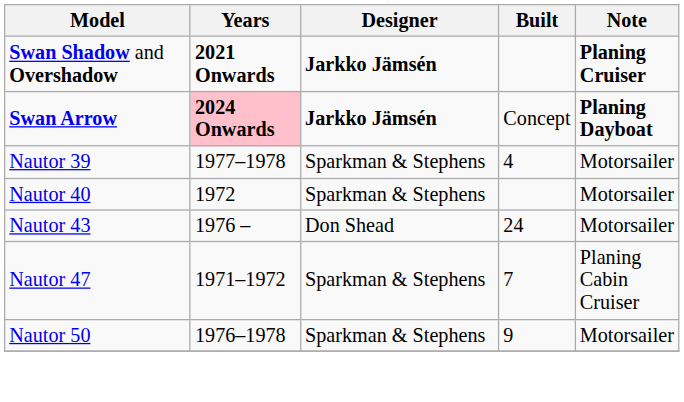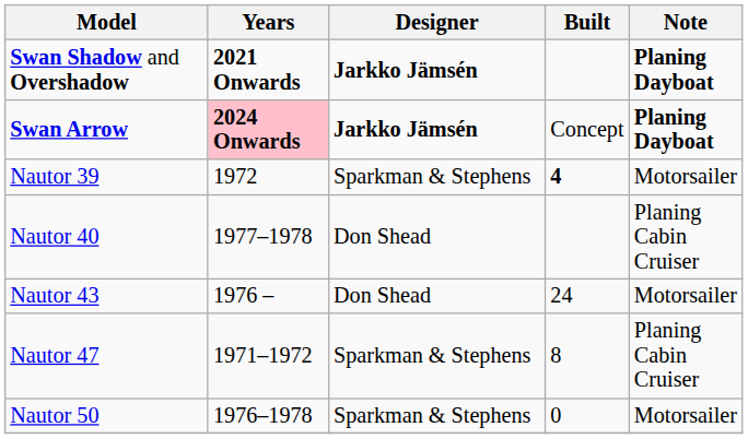 <table class="wikitable">
 <tr>
 <th width=140>Model</th>
 <th width=80>Years</th>
 <th width=150>Designer</th>
 <th width=50>Built</th>
 <th width=50>Note</th>
 </tr>
 <tr>
 <td><strong><a href='#'>Swan Shadow</a></strong> and <strong>Overshadow</strong></td>
 <td><strong>2021 Onwards</strong></td>
 <td><strong>Jarkko Jämsén</strong></td>
 <td></td>
-<td><strong>Planing Cruiser</strong></td>
+<td><strong>Planing Dayboat</strong></td>
 </tr>
 <tr>
 <td><strong><a href='#'>Swan Arrow</a></strong></td>
 <td style="background: pink;"><strong>2024 Onwards</strong></td>
 <td><strong>Jarkko Jämsén</strong></td>
 <td>Concept</td>
 <td><strong>Planing Dayboat</strong></td>
 </tr>
 <tr>
 <td><a href='#'>Nautor 39</a></td>
-<td>1977–1978</td>
+<td>1972</td>
 <td>Sparkman & Stephens</td>
-<td>4</td>
+<td><strong>4</strong></td>
 <td>Motorsailer</td>
 </tr>
 <tr>
 <td><a href='#'>Nautor 40</a></td>
-<td>1972</td>
-<td>Sparkman & Stephens</td>
+<td>1977–1978</td>
+<td>Don Shead</td>
 <td></td>
-<td>Motorsailer</td>
+<td>Planing Cabin Cruiser</td>
 </tr>
 <tr>
 <td><a href='#'>Nautor 43</a></td>
 <td>1976 –</td>
 <td>Don Shead</td>
 <td>24</td>
 <td>Motorsailer</td>
 </tr>
 <tr>
 <td><a href='#'>Nautor 47</a></td>
 <td>1971–1972</td>
 <td>Sparkman & Stephens</td>
-<td>7</td>
+<td>8</td>
 <td>Planing Cabin Cruiser</td>
 </tr>
 <tr>
 <td><a href='#'>Nautor 50</a></td>
 <td>1976–1978</td>
 <td>Sparkman & Stephens</td>
-<td>9</td>
+<td>0</td>
 <td>Motorsailer</td>
 </tr>
 <tr>
 </tr>
 </table>
